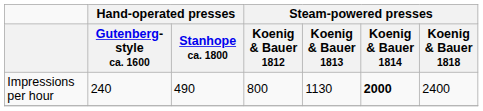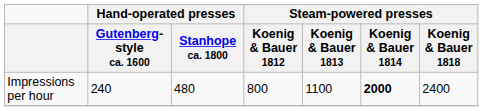 <table class="wikitable">
 <tr>
 <td></td>
 <th colspan="2">Hand-operated presses</th>
 <th colspan="4">Steam-powered presses</th>
 </tr>
 <tr>
 <th width="10%"></th>
 <th width="10%"><a href='#'>Gutenberg</a>-style <br><small>ca. 1600</small></th>
 <th width="10%"><a href='#'>Stanhope</a> <br><small>ca. 1800</small></th>
 <th width="10%">Koenig & Bauer <br><small>1812</small></th>
 <th width="10%">Koenig & Bauer <br><small>1813</small></th>
 <th width="10%">Koenig & Bauer <br><small>1814</small></th>
 <th width="10%">Koenig & Bauer <br><small>1818</small></th>
 </tr>
 <tr>
 <td>Impressions per hour</td>
 <td>240 </td>
-<td>490 </td>
+<td>480 </td>
 <td>800 </td>
-<td>1130 </td>
+<td>1100 </td>
 <td><strong>2000 </strong></td>
 <td>2400 </td>
 </tr>
 <tr>
 </tr>
 </table>
